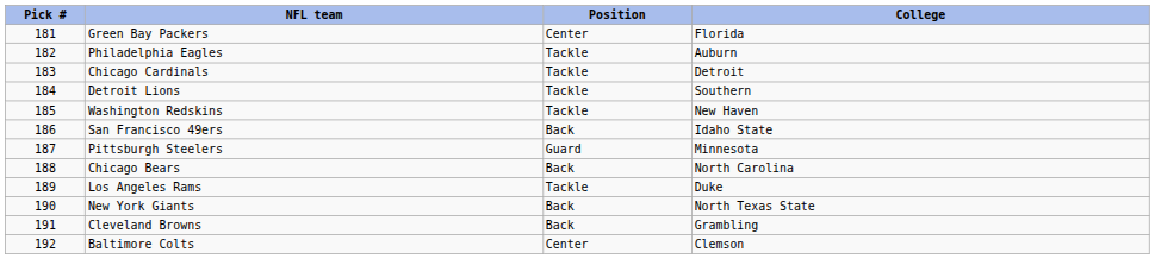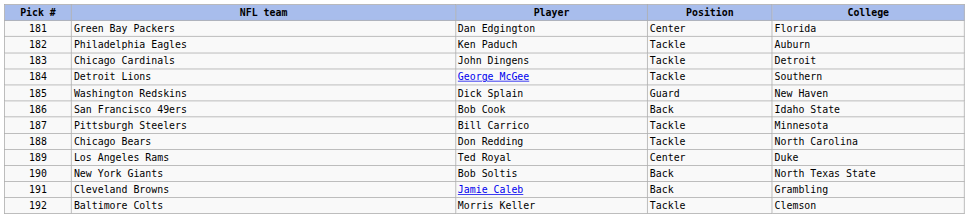 <table class="wikitable sortable sortable" style="width: 100%">
 <tr>
 <th style="background:#A8BDEC;" width=7%>Pick #</th>
 <th width=40% style="background:#A8BDEC;">NFL team</th>
+<th width=20% style="background:#A8BDEC;">Player</th>
 <th width=13% style="background:#A8BDEC;">Position</th>
 <th style="background:#A8BDEC;">College</th>
 </tr>
 <tr>
 <td align=center>181</td>
 <td>Green Bay Packers</td>
+<td>Dan Edgington</td>
 <td>Center</td>
 <td>Florida</td>
 </tr>
 <tr>
 <td align=center>182</td>
 <td>Philadelphia Eagles</td>
+<td>Ken Paduch</td>
 <td>Tackle</td>
 <td>Auburn</td>
 </tr>
 <tr>
 <td align=center>183</td>
 <td>Chicago Cardinals</td>
+<td>John Dingens</td>
 <td>Tackle</td>
 <td>Detroit</td>
 </tr>
 <tr>
 <td align=center>184</td>
 <td>Detroit Lions</td>
+<td><a href='#'>George McGee</a></td>
 <td>Tackle</td>
 <td>Southern</td>
 </tr>
 <tr>
 <td align=center>185</td>
 <td>Washington Redskins</td>
-<td>Tackle</td>
+<td>Dick Splain</td>
+<td>Guard</td>
 <td>New Haven</td>
 </tr>
 <tr>
 <td align=center>186</td>
 <td>San Francisco 49ers</td>
+<td>Bob Cook</td>
 <td>Back</td>
 <td>Idaho State</td>
 </tr>
 <tr>
 <td align=center>187</td>
 <td>Pittsburgh Steelers</td>
-<td>Guard</td>
+<td>Bill Carrico</td>
+<td>Tackle</td>
 <td>Minnesota</td>
 </tr>
 <tr>
 <td align=center>188</td>
 <td>Chicago Bears</td>
-<td>Back</td>
+<td>Don Redding</td>
+<td>Tackle</td>
 <td>North Carolina</td>
 </tr>
 <tr>
 <td align=center>189</td>
 <td>Los Angeles Rams</td>
-<td>Tackle</td>
+<td>Ted Royal</td>
+<td>Center</td>
 <td>Duke</td>
 </tr>
 <tr>
 <td align=center>190</td>
 <td>New York Giants</td>
+<td>Bob Soltis</td>
 <td>Back</td>
 <td>North Texas State</td>
 </tr>
 <tr>
 <td align=center>191</td>
 <td>Cleveland Browns</td>
+<td><a href='#'>Jamie Caleb</a></td>
 <td>Back</td>
 <td>Grambling</td>
 </tr>
 <tr>
 <td align=center>192</td>
 <td>Baltimore Colts</td>
-<td>Center</td>
+<td>Morris Keller</td>
+<td>Tackle</td>
 <td>Clemson</td>
 </tr>
 </table>
